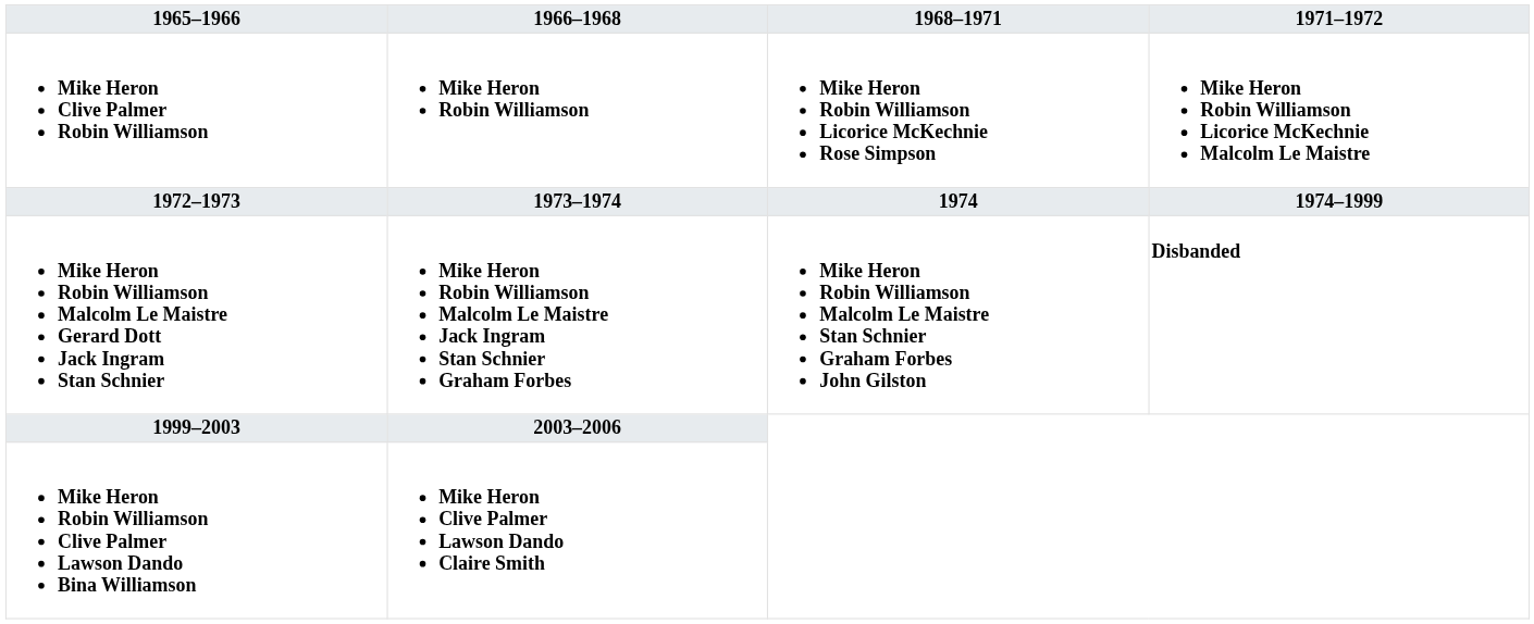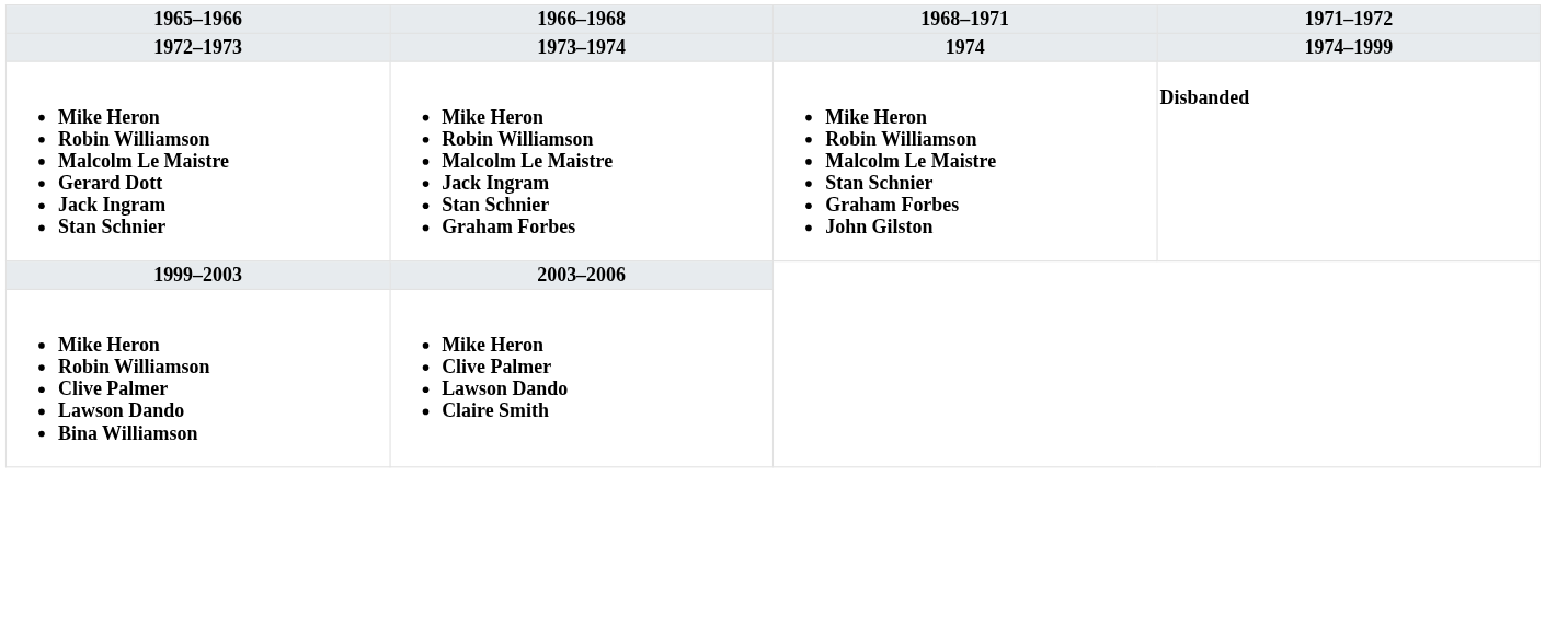 <table class="toccolours" border="1" cellpadding="2" cellspacing="0"  style="float:width:375px; margin:0 0 1em 1em; border-collapse:collapse; border:1px solid #e2e2e2; width:99%;">
 <tr>
 <th style="vertical-align:top; background:#e7ebee; width:25%;">1965–1966</th>
 <th style="vertical-align:top; background:#e7ebee; width:25%;">1966–1968</th>
 <th style="vertical-align:top; background:#e7ebee; width:25%;">1968–1971</th>
 <th style="vertical-align:top; background:#e7ebee; width:25%;">1971–1972</th>
-</tr>
-<tr>
-<td valign=top><br><ul><li><strong>Mike Heron</strong></li><li><strong>Clive Palmer</strong></li><li><strong>Robin Williamson</strong></li></ul></td>
-<td valign=top><br><ul><li><strong>Mike Heron</strong></li><li><strong>Robin Williamson</strong></li></ul></td>
-<td valign=top><br><ul><li><strong>Mike Heron</strong></li><li><strong>Robin Williamson</strong></li><li><strong>Licorice McKechnie</strong></li><li><strong>Rose Simpson</strong></li></ul></td>
-<td valign=top><br><ul><li><strong>Mike Heron</strong></li><li><strong>Robin Williamson</strong></li><li><strong>Licorice McKechnie</strong></li><li><strong>Malcolm Le Maistre</strong></li></ul></td>
 </tr>
 <tr>
 <th style="vertical-align:top; background:#e7ebee; width:25%;">1972–1973</th>
 <th style="vertical-align:top; background:#e7ebee; width:25%;">1973–1974</th>
 <th style="vertical-align:top; background:#e7ebee; width:25%;">1974</th>
 <th style="vertical-align:top; background:#e7ebee; width:25%;">1974–1999</th>
 </tr>
 <tr>
 <td valign=top><br><ul><li><strong>Mike Heron</strong></li><li><strong>Robin Williamson</strong></li><li><strong>Malcolm Le Maistre</strong></li><li><strong>Gerard Dott</strong></li><li><strong>Jack Ingram</strong></li><li><strong>Stan Schnier</strong></li></ul></td>
 <td valign=top><br><ul><li><strong>Mike Heron</strong></li><li><strong>Robin Williamson</strong></li><li><strong>Malcolm Le Maistre</strong></li><li><strong>Jack Ingram</strong></li><li><strong>Stan Schnier</strong></li><li><strong>Graham Forbes</strong></li></ul></td>
 <td valign=top><br><ul><li><strong>Mike Heron</strong></li><li><strong>Robin Williamson</strong></li><li><strong>Malcolm Le Maistre</strong></li><li><strong>Stan Schnier</strong></li><li><strong>Graham Forbes</strong></li><li><strong>John Gilston</strong></li></ul></td>
 <td valign=top><br><strong>Disbanded</strong></td>
 </tr>
 <tr>
 <th style="vertical-align:top; background:#e7ebee; width:25%;">1999–2003</th>
 <th style="vertical-align:top; background:#e7ebee; width:25%;">2003–2006</th>
 </tr>
 <tr>
 <td valign=top><br><ul><li><strong>Mike Heron</strong></li><li><strong>Robin Williamson</strong></li><li><strong>Clive Palmer</strong></li><li><strong>Lawson Dando</strong></li><li><strong>Bina Williamson</strong></li></ul></td>
 <td valign=top><br><ul><li><strong>Mike Heron</strong></li><li><strong>Clive Palmer</strong></li><li><strong>Lawson Dando</strong></li><li><strong>Claire Smith</strong></li></ul></td>
 </tr>
 </table>
